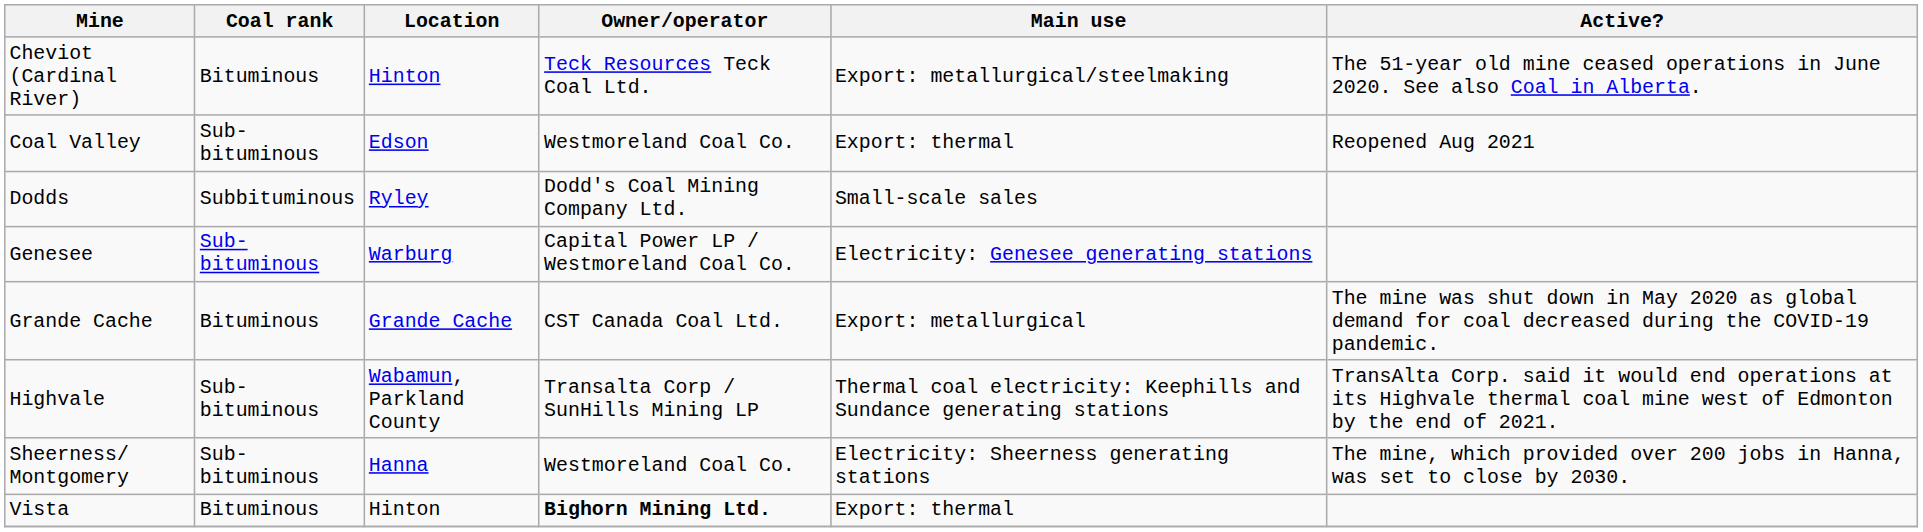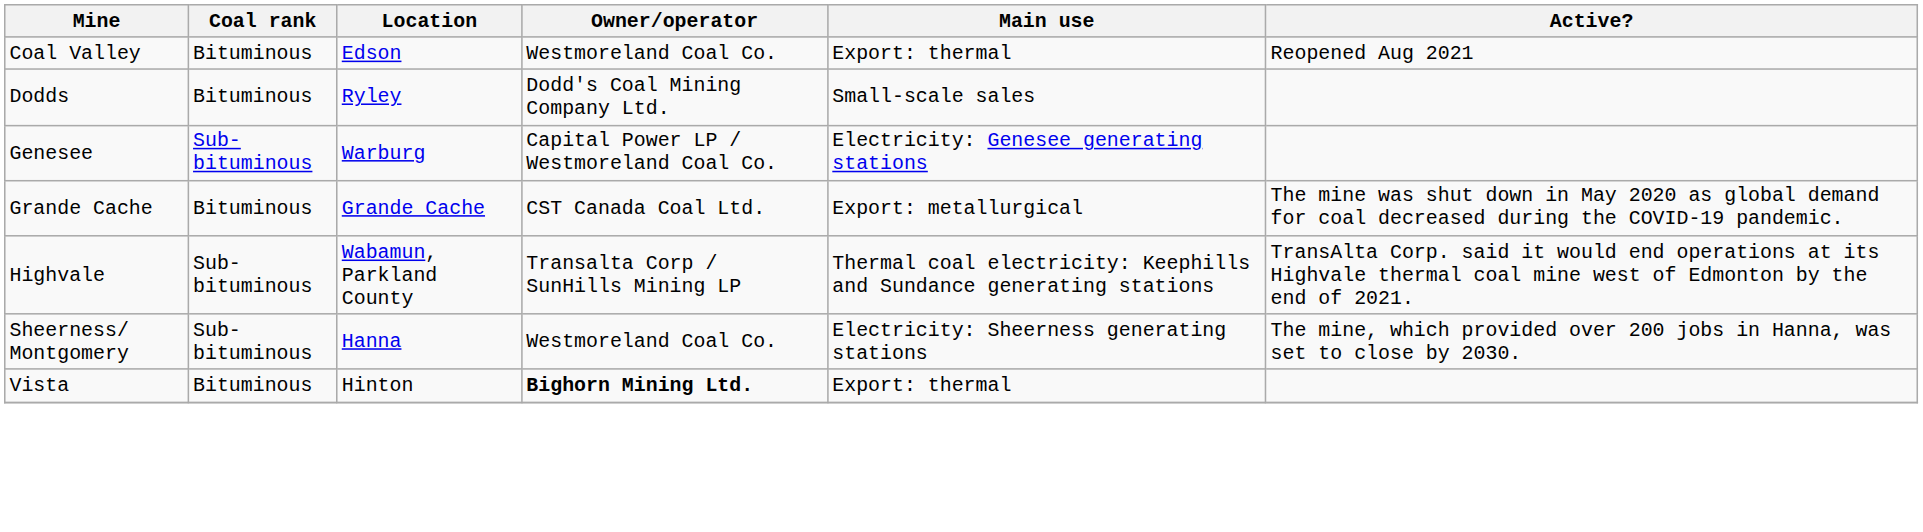 <table class="wikitable">
 <tr>
 <th>Mine</th>
 <th>Coal rank</th>
 <th>Location</th>
 <th>Owner/operator</th>
 <th>Main use</th>
 <th>Active?</th>
 </tr>
 <tr>
-<td>Cheviot (Cardinal River)</td>
+<td>Coal Valley</td>
 <td>Bituminous</td>
-<td><a href='#'>Hinton</a></td>
-<td><a href='#'>Teck Resources</a> Teck Coal Ltd.</td>
-<td>Export: metallurgical/steelmaking</td>
-<td>The 51-year old mine ceased operations in June 2020. See also <a href='#'>Coal in Alberta</a>.</td>
-</tr>
-<tr>
-<td>Coal Valley</td>
-<td>Sub-bituminous</td>
 <td><a href='#'>Edson</a></td>
 <td>Westmoreland Coal Co.</td>
 <td>Export: thermal </td>
 <td>Reopened Aug 2021 </td>
 </tr>
 <tr>
 <td>Dodds</td>
-<td>Subbituminous</td>
+<td>Bituminous</td>
 <td><a href='#'>Ryley</a></td>
 <td>Dodd's Coal Mining Company Ltd.</td>
 <td>Small-scale sales</td>
 <td></td>
 </tr>
 <tr>
 <td>Genesee</td>
 <td><a href='#'>Sub-bituminous</a></td>
 <td><a href='#'>Warburg</a></td>
 <td>Capital Power LP / Westmoreland Coal Co.</td>
 <td>Electricity: <a href='#'>Genesee generating stations</a></td>
 <td></td>
 </tr>
 <tr>
 <td>Grande Cache</td>
 <td>Bituminous</td>
 <td><a href='#'>Grande Cache</a></td>
 <td>CST Canada Coal Ltd.</td>
 <td>Export: metallurgical</td>
 <td>The mine was shut down in May 2020 as global demand for coal decreased during the COVID-19 pandemic.</td>
 </tr>
 <tr>
 <td>Highvale</td>
 <td>Sub-bituminous</td>
 <td><a href='#'>Wabamun</a>, Parkland County</td>
 <td>Transalta Corp / SunHills Mining LP</td>
 <td>Thermal coal electricity: Keephills and Sundance generating stations</td>
 <td>TransAlta Corp. said it would end operations at its Highvale thermal coal mine west of Edmonton by the end of 2021.</td>
 </tr>
 <tr>
 <td>Sheerness/ Montgomery</td>
 <td>Sub-bituminous</td>
 <td><a href='#'>Hanna</a></td>
 <td>Westmoreland Coal Co.</td>
 <td>Electricity: Sheerness generating stations</td>
 <td>The mine, which provided  over 200 jobs in Hanna, was set to close by 2030.</td>
 </tr>
 <tr>
 <td>Vista</td>
 <td>Bituminous</td>
 <td>Hinton</td>
 <td><strong>Bighorn Mining Ltd.</strong></td>
 <td>Export: thermal</td>
 <td></td>
 </tr>
 <tr>
 </tr>
 </table>
